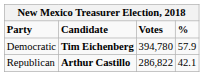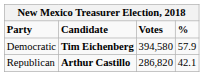 <table class="wikitable">
 <tr>
 <th colspan="4">New Mexico Treasurer Election, 2018</th>
 </tr>
 <tr>
 <td><strong>Party</strong></td>
 <td><strong>Candidate</strong></td>
 <td><strong>Votes</strong></td>
 <td><strong>%</strong></td>
 </tr>
 <tr>
 <td>Democratic</td>
 <td><strong>Tim Eichenberg</strong></td>
-<td>394,780</td>
+<td>394,580</td>
 <td>57.9</td>
 </tr>
 <tr>
 <td>Republican</td>
 <td><strong>Arthur Castillo</strong></td>
-<td>286,822</td>
+<td>286,820</td>
 <td>42.1</td>
 </tr>
 </table>
